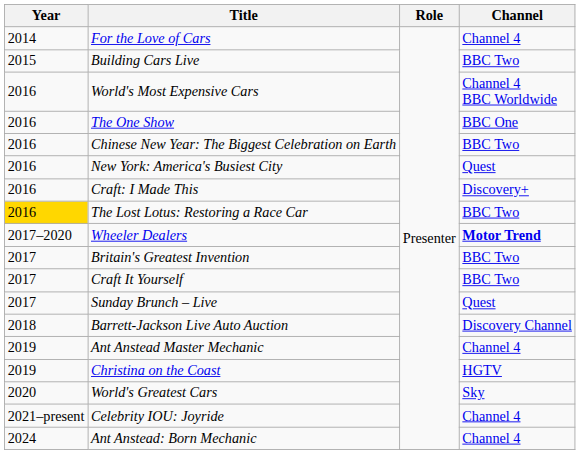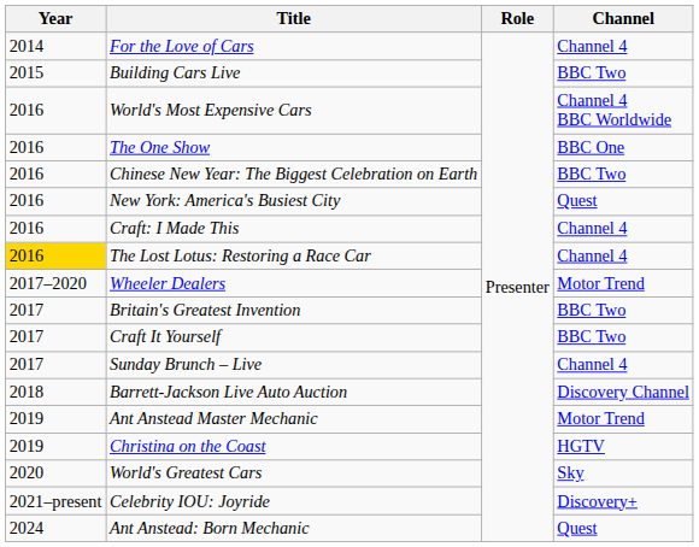 <table class="wikitable sortable">
 <tr>
 <th>Year</th>
 <th>Title</th>
 <th>Role</th>
 <th>Channel</th>
 </tr>
 <tr>
 <td>2014</td>
 <td><em><a href='#'>For the Love of Cars</a></em></td>
 <td rowspan="18">Presenter</td>
 <td><a href='#'>Channel 4</a></td>
 </tr>
 <tr>
 <td>2015</td>
 <td><em>Building Cars Live</em></td>
 <td><a href='#'>BBC Two</a></td>
 </tr>
 <tr>
 <td>2016</td>
 <td><em>World's Most Expensive Cars</em></td>
 <td><a href='#'>Channel 4</a><br><a href='#'>BBC Worldwide</a></td>
 </tr>
 <tr>
 <td>2016</td>
 <td><em><a href='#'>The One Show</a></em></td>
 <td><a href='#'>BBC One</a></td>
 </tr>
 <tr>
 <td>2016</td>
 <td><em>Chinese New Year: The Biggest Celebration on Earth</em></td>
 <td><a href='#'>BBC Two</a></td>
 </tr>
 <tr>
 <td>2016</td>
 <td><em>New York: America's Busiest City</em></td>
 <td><a href='#'>Quest</a></td>
 </tr>
 <tr>
 <td>2016</td>
 <td><em>Craft: I Made This</em></td>
-<td><a href='#'>Discovery+</a></td>
+<td><a href='#'>Channel 4</a></td>
 </tr>
 <tr>
 <td style="background: gold;">2016</td>
 <td><em>The Lost Lotus: Restoring a Race Car</em></td>
-<td><a href='#'>BBC Two</a></td>
+<td><a href='#'>Channel 4</a></td>
 </tr>
 <tr>
 <td>2017–2020</td>
 <td><em><a href='#'>Wheeler Dealers</a></em></td>
-<td><strong><a href='#'>Motor Trend</a></strong></td>
+<td><a href='#'>Motor Trend</a></td>
 </tr>
 <tr>
 <td>2017</td>
 <td><em>Britain's Greatest Invention</em></td>
 <td><a href='#'>BBC Two</a></td>
 </tr>
 <tr>
 <td>2017</td>
 <td><em>Craft It Yourself</em></td>
 <td><a href='#'>BBC Two</a></td>
 </tr>
 <tr>
 <td>2017</td>
 <td><em>Sunday Brunch – Live</em></td>
-<td><a href='#'>Quest</a></td>
+<td><a href='#'>Channel 4</a></td>
 </tr>
 <tr>
 <td>2018</td>
 <td><em>Barrett-Jackson Live Auto Auction</em></td>
 <td><a href='#'>Discovery Channel</a></td>
 </tr>
 <tr>
 <td>2019</td>
 <td><em>Ant Anstead Master Mechanic</em></td>
-<td><a href='#'>Channel 4</a></td>
+<td><a href='#'>Motor Trend</a></td>
 </tr>
 <tr>
 <td>2019</td>
 <td><em><a href='#'>Christina on the Coast</a></em></td>
 <td><a href='#'>HGTV</a></td>
 </tr>
 <tr>
 <td>2020</td>
 <td><em>World's Greatest Cars</em></td>
 <td><a href='#'>Sky</a></td>
 </tr>
 <tr>
 <td>2021–present</td>
 <td><em>Celebrity IOU: Joyride</em></td>
-<td><a href='#'>Channel 4</a></td>
+<td><a href='#'>Discovery+</a></td>
 </tr>
 <tr>
 <td>2024</td>
 <td><em>Ant Anstead: Born Mechanic</em></td>
-<td><a href='#'>Channel 4</a></td>
+<td><a href='#'>Quest</a></td>
 </tr>
 </table>
